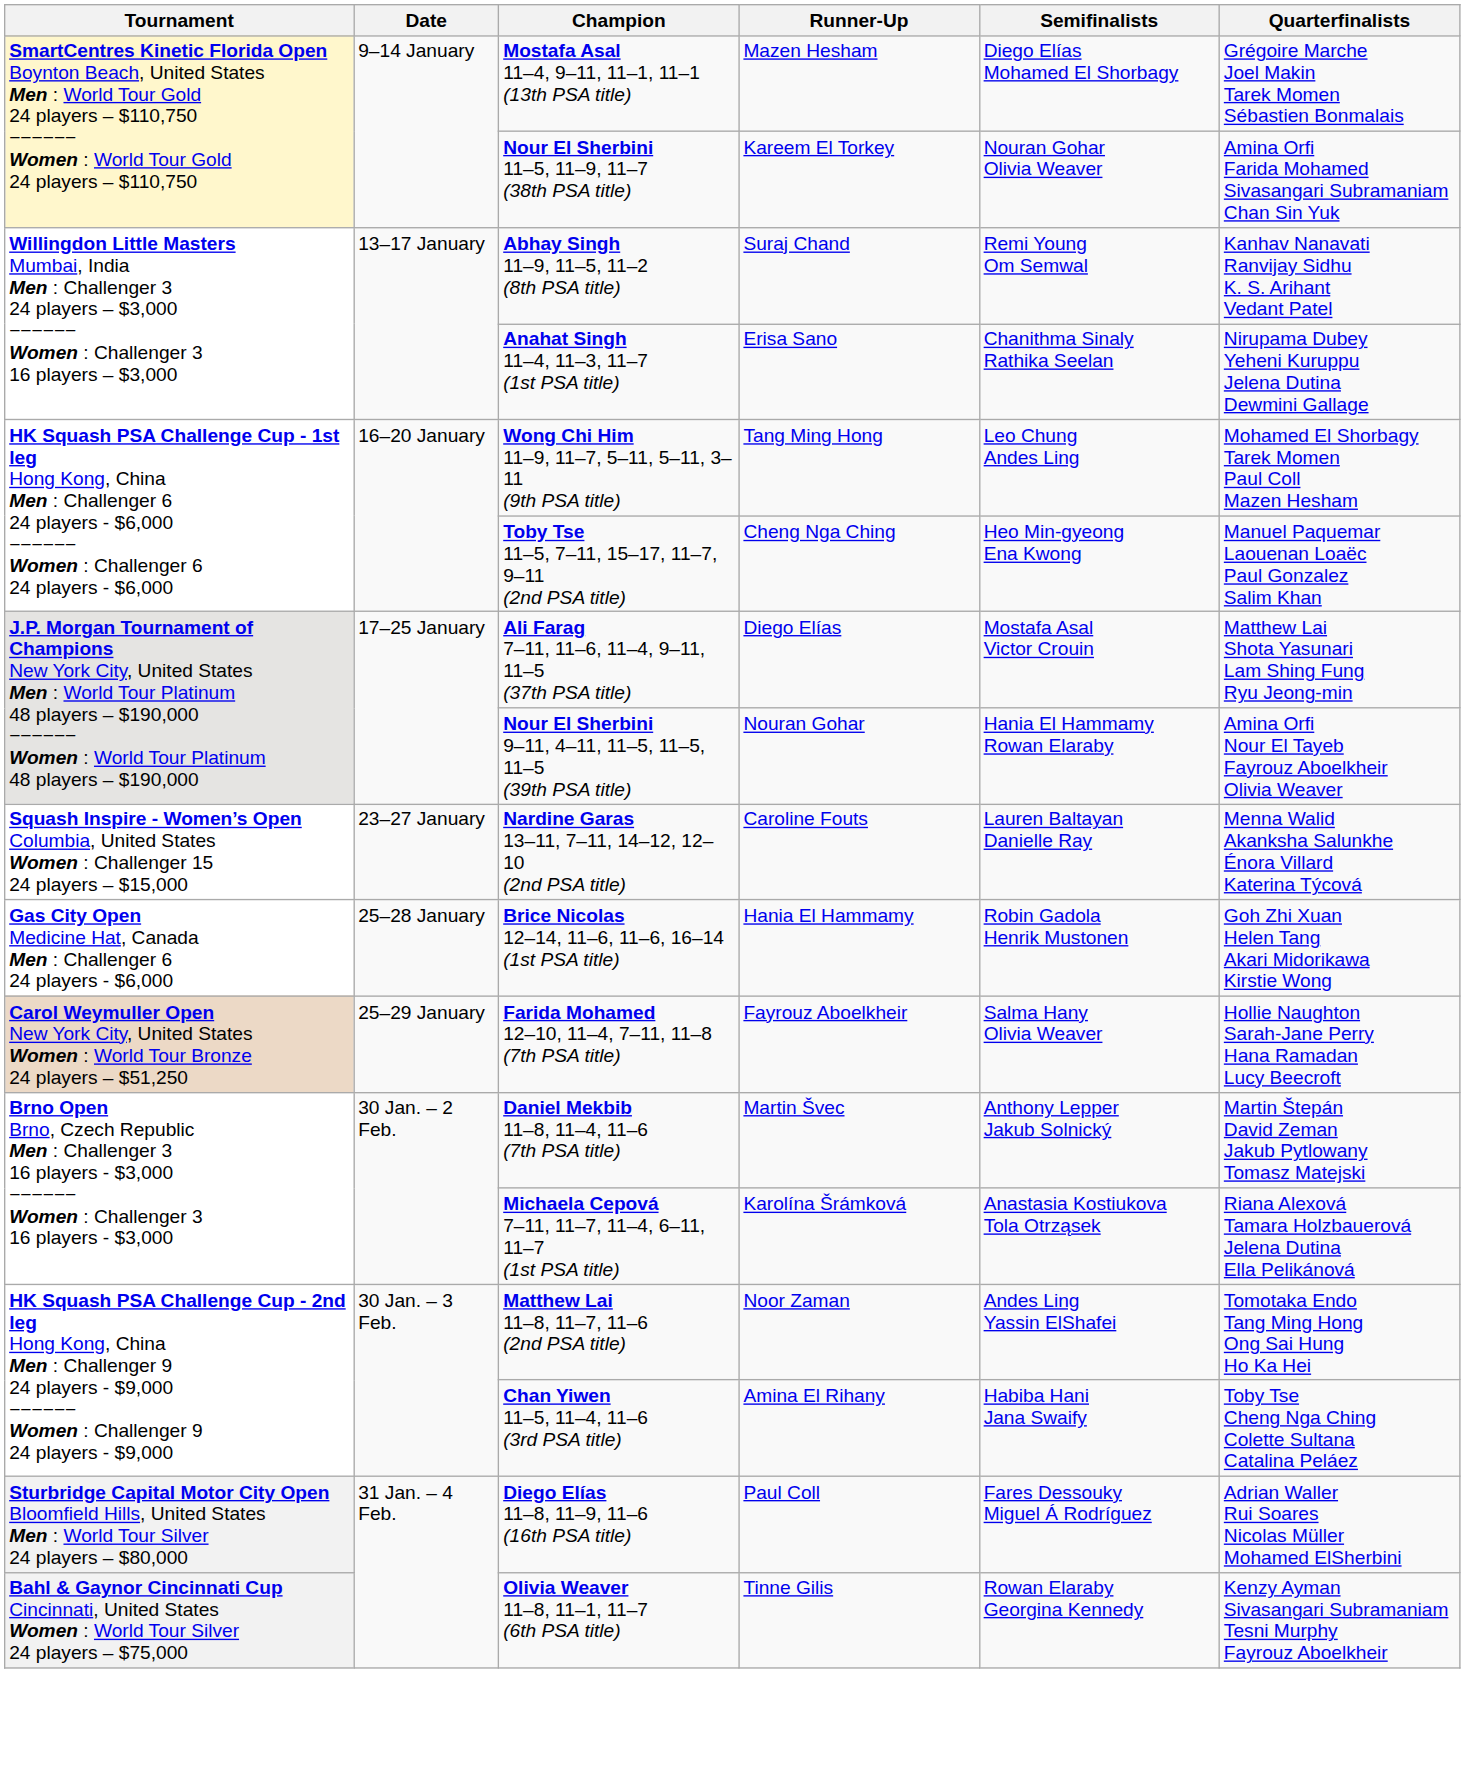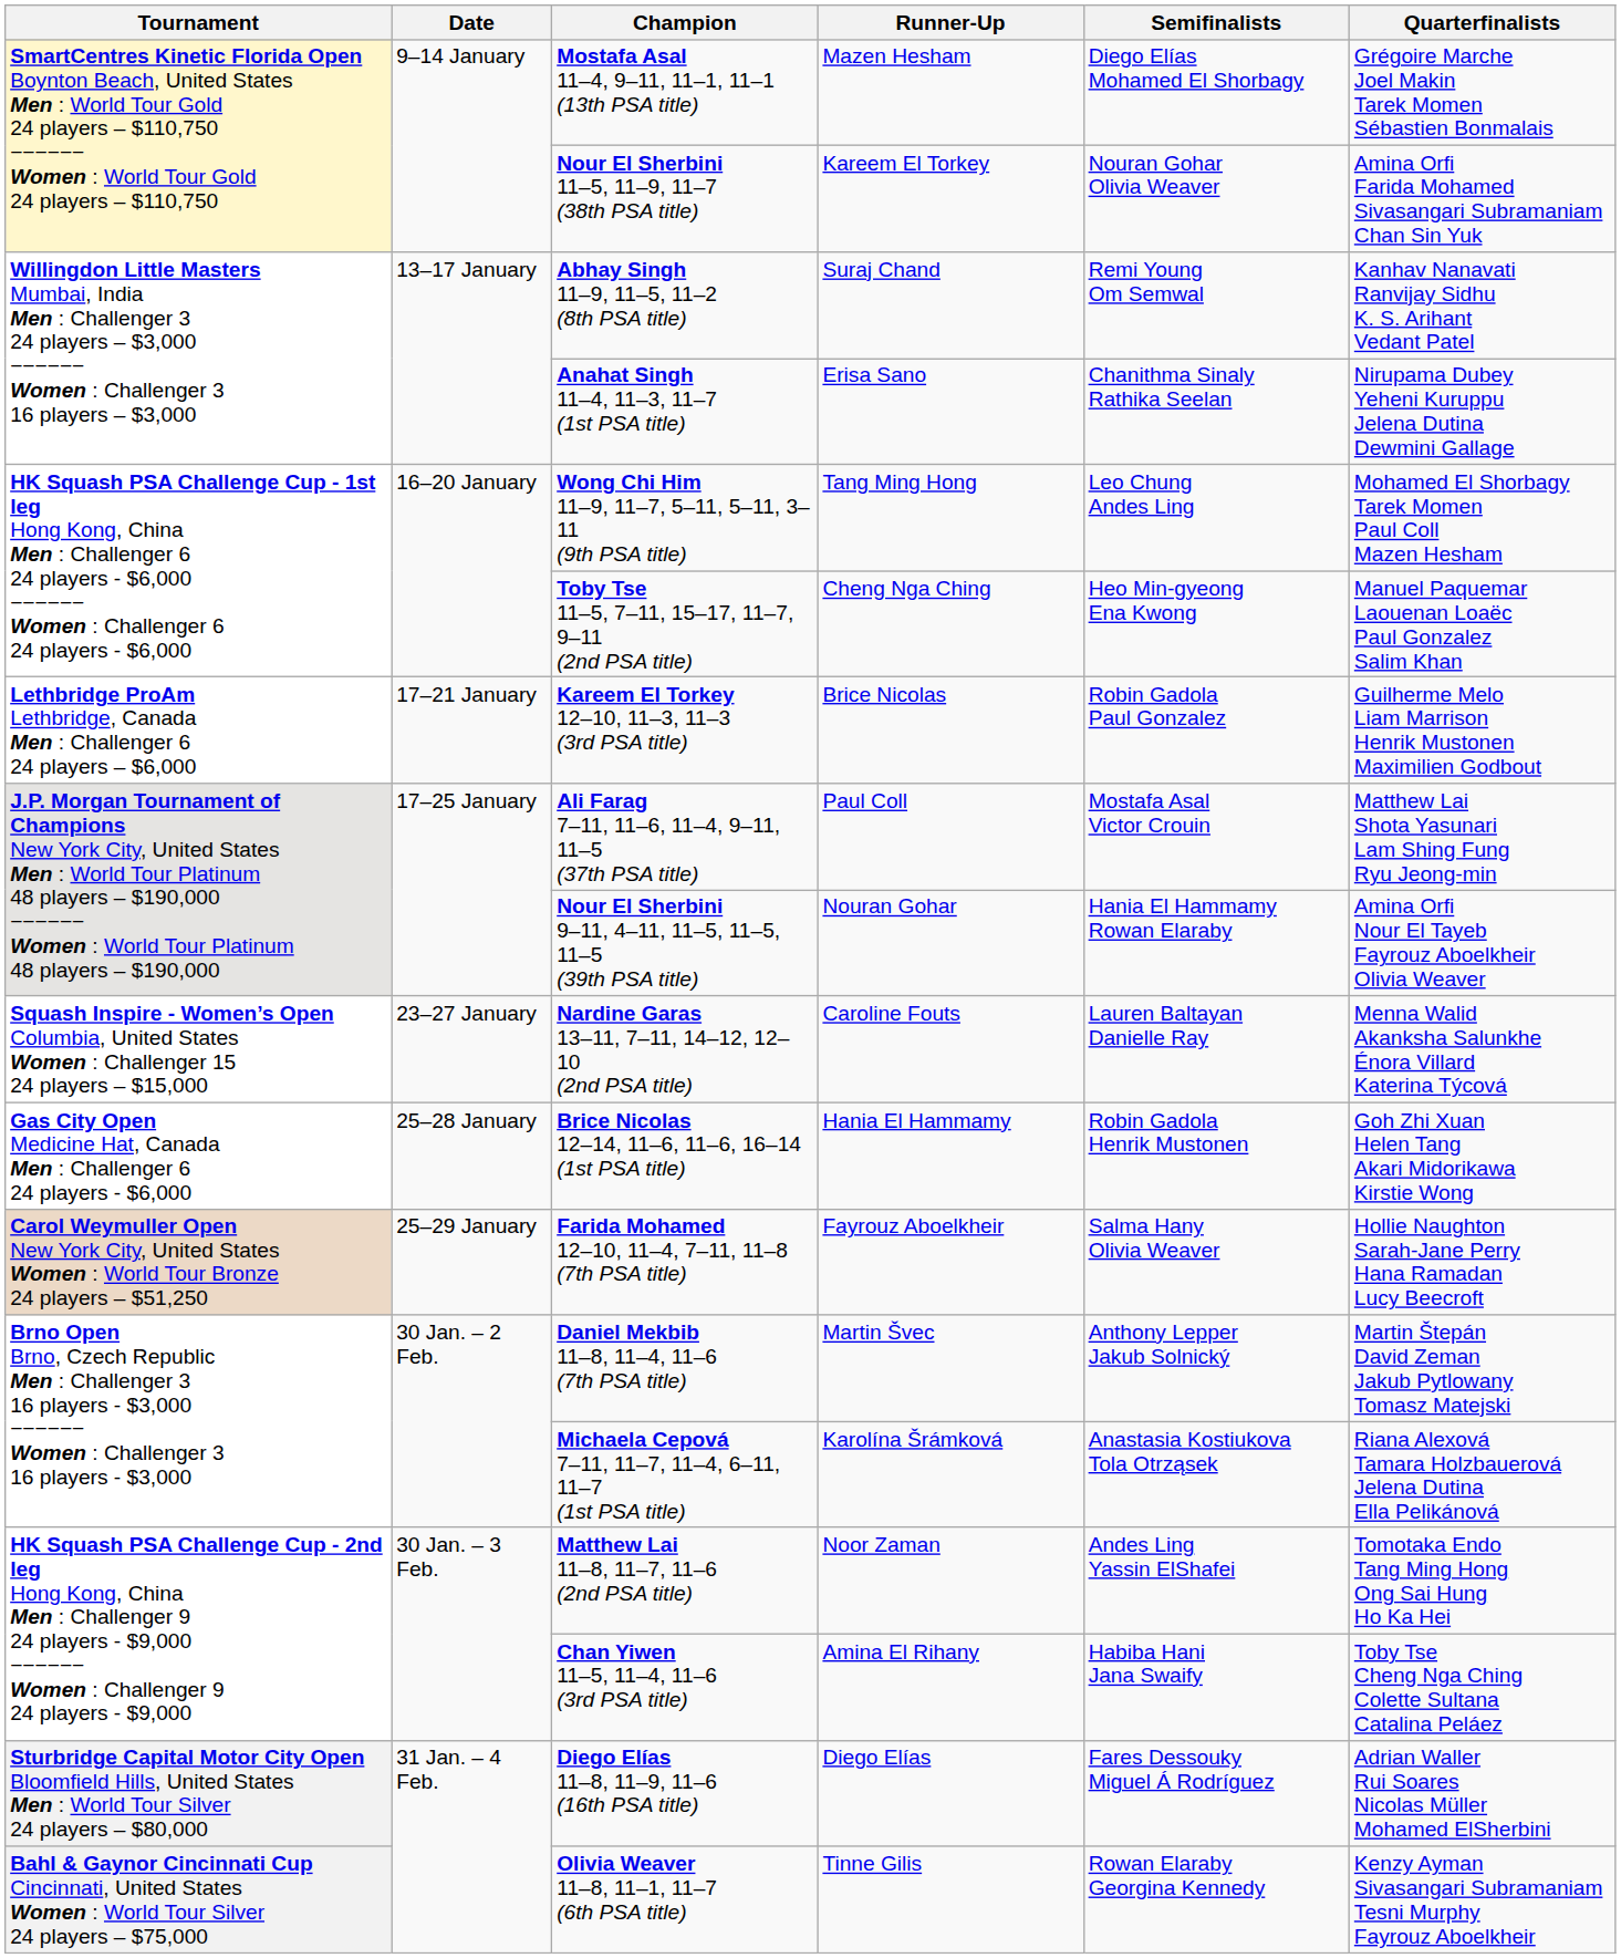 <table class="wikitable" style="font-size:88%">
 <tr>
 <th width=250>Tournament</th>
 <th width=100>Date</th>
 <th width=170>Champion</th>
 <th width=170>Runner-Up</th>
 <th width=170>Semifinalists</th>
 <th width=170>Quarterfinalists</th>
 </tr>
 <tr style="vertical-align:top">
 <td rowspan=2 style="background:#fff7cc;"><strong><a href='#'>SmartCentres Kinetic Florida Open</a></strong><br> <a href='#'>Boynton Beach</a>, United States<br><strong> <em>Men</em> </strong>: <a href='#'>World Tour Gold</a><br>24 players – $110,750<br>−−−−−−<br><strong> <em>Women</em> </strong>: <a href='#'>World Tour Gold</a><br>24 players – $110,750</td>
 <td rowspan=2>9–14 January</td>
 <td> <strong><a href='#'>Mostafa Asal</a></strong><br>11–4, 9–11, 11–1, 11–1<br><em>(13th PSA title)</em></td>
 <td> <a href='#'>Mazen Hesham</a></td>
 <td> <a href='#'>Diego Elías</a><br> <a href='#'>Mohamed El Shorbagy</a></td>
 <td> <a href='#'>Grégoire Marche</a><br> <a href='#'>Joel Makin</a><br> <a href='#'>Tarek Momen</a><br> <a href='#'>Sébastien Bonmalais</a></td>
 </tr>
 <tr style="vertical-align:top">
 <td> <strong><a href='#'>Nour El Sherbini</a></strong><br>11–5, 11–9, 11–7<br><em>(38th PSA title)</em></td>
 <td> <a href='#'>Kareem El Torkey</a></td>
 <td> <a href='#'>Nouran Gohar</a><br> <a href='#'>Olivia Weaver</a></td>
 <td> <a href='#'>Amina Orfi</a><br> <a href='#'>Farida Mohamed</a><br> <a href='#'>Sivasangari Subramaniam</a><br> <a href='#'>Chan Sin Yuk</a></td>
 </tr>
 <tr style="vertical-align:top">
 <td rowspan=2 style="background:#fff;"><strong><a href='#'> Willingdon Little Masters</a></strong><br> <a href='#'>Mumbai</a>, India<br><strong> <em>Men</em> </strong>: Challenger 3<br>24 players – $3,000<br>−−−−−−<br><strong> <em>Women</em> </strong>: Challenger 3<br>16 players – $3,000</td>
 <td rowspan=2>13–17 January</td>
 <td> <strong><a href='#'>Abhay Singh</a></strong><br>11–9, 11–5, 11–2<br><em>(8th PSA title)</em></td>
 <td> <a href='#'>Suraj Chand</a></td>
 <td> <a href='#'>Remi Young</a><br> <a href='#'>Om Semwal</a></td>
 <td> <a href='#'>Kanhav Nanavati</a><br> <a href='#'>Ranvijay Sidhu</a><br> <a href='#'>K. S. Arihant</a><br> <a href='#'>Vedant Patel</a></td>
 </tr>
 <tr style="vertical-align:top">
 <td> <strong><a href='#'>Anahat Singh</a></strong><br>11–4, 11–3, 11–7<br><em>(1st PSA title)</em></td>
 <td> <a href='#'>Erisa Sano</a></td>
 <td> <a href='#'>Chanithma Sinaly</a><br> <a href='#'>Rathika Seelan</a></td>
 <td> <a href='#'>Nirupama Dubey</a><br> <a href='#'>Yeheni Kuruppu</a><br> <a href='#'>Jelena Dutina</a><br> <a href='#'>Dewmini Gallage</a></td>
 </tr>
 <tr style="vertical-align:top">
 <td rowspan=2 style="background:#fff;"><strong><a href='#'>HK Squash PSA Challenge Cup - 1st leg</a></strong><br> <a href='#'>Hong Kong</a>, China<br><strong> <em>Men</em> </strong>: Challenger 6<br>24 players - $6,000<br>−−−−−−<br><strong> <em>Women</em> </strong>: Challenger 6<br>24 players - $6,000</td>
 <td rowspan=2>16–20 January</td>
 <td> <strong><a href='#'>Wong Chi Him</a></strong><br>11–9, 11–7, 5–11, 5–11, 3–11<br><em>(9th PSA title)</em></td>
 <td> <a href='#'>Tang Ming Hong</a></td>
 <td> <a href='#'>Leo Chung</a><br> <a href='#'>Andes Ling</a></td>
 <td> <a href='#'>Mohamed El Shorbagy</a><br> <a href='#'>Tarek Momen</a><br> <a href='#'>Paul Coll</a><br> <a href='#'>Mazen Hesham</a></td>
 </tr>
 <tr style="vertical-align:top">
 <td> <strong><a href='#'>Toby Tse</a></strong><br>11–5, 7–11, 15–17, 11–7, 9–11<br><em>(2nd PSA title)</em></td>
 <td> <a href='#'>Cheng Nga Ching</a></td>
 <td> <a href='#'>Heo Min-gyeong</a><br> <a href='#'>Ena Kwong</a></td>
 <td> <a href='#'>Manuel Paquemar</a><br> <a href='#'>Laouenan Loaëc</a><br> <a href='#'>Paul Gonzalez</a><br> <a href='#'>Salim Khan</a></td>
 </tr>
 <tr style="vertical-align:top">
+<td style="background:#fff;"><strong><a href='#'>Lethbridge ProAm</a></strong><br> <a href='#'>Lethbridge</a>, Canada<br><strong> <em>Men</em> </strong>: Challenger 6<br>24 players – $6,000</td>
+<td>17–21 January</td>
+<td> <strong><a href='#'>Kareem El Torkey</a></strong><br>12–10, 11–3, 11–3<br><em>(3rd PSA title)</em></td>
+<td> <a href='#'>Brice Nicolas</a></td>
+<td> <a href='#'>Robin Gadola</a><br> <a href='#'>Paul Gonzalez</a></td>
+<td> <a href='#'>Guilherme Melo</a><br> <a href='#'>Liam Marrison</a><br> <a href='#'>Henrik Mustonen</a><br> <a href='#'>Maximilien Godbout</a></td>
+</tr>
+<tr style="vertical-align:top">
 <td rowspan=2 style="background:#E5E4E2;"><strong><a href='#'>J.P. Morgan Tournament of Champions</a></strong><br> <a href='#'>New York City</a>, United States<br><strong> <em>Men</em> </strong>: <a href='#'>World Tour Platinum</a><br>48 players – $190,000<br>−−−−−−<br><strong> <em>Women</em> </strong>: <a href='#'>World Tour Platinum</a><br>48 players – $190,000</td>
 <td rowspan=2>17–25 January</td>
 <td> <strong><a href='#'>Ali Farag</a></strong><br>7–11, 11–6, 11–4, 9–11, 11–5<br><em>(37th PSA title)</em></td>
-<td> <a href='#'>Diego Elías</a></td>
+<td> <a href='#'>Paul Coll</a></td>
 <td> <a href='#'>Mostafa Asal</a><br> <a href='#'>Victor Crouin</a></td>
 <td> <a href='#'>Matthew Lai</a><br> <a href='#'>Shota Yasunari</a><br> <a href='#'>Lam Shing Fung</a><br> <a href='#'>Ryu Jeong-min</a></td>
 </tr>
 <tr style="vertical-align:top">
 <td> <strong><a href='#'>Nour El Sherbini</a></strong><br>9–11, 4–11, 11–5, 11–5, 11–5<br><em>(39th PSA title)</em></td>
 <td> <a href='#'>Nouran Gohar</a></td>
 <td> <a href='#'>Hania El Hammamy</a><br> <a href='#'>Rowan Elaraby</a></td>
 <td> <a href='#'>Amina Orfi</a><br> <a href='#'>Nour El Tayeb</a><br> <a href='#'>Fayrouz Aboelkheir</a><br> <a href='#'>Olivia Weaver</a></td>
 </tr>
 <tr style="vertical-align:top">
 <td style="background:#fff;"><strong><a href='#'>Squash Inspire - Women’s Open</a></strong><br> <a href='#'>Columbia</a>, United States<br><strong> <em>Women</em> </strong>: Challenger 15<br>24 players – $15,000</td>
 <td>23–27 January</td>
 <td> <strong><a href='#'>Nardine Garas</a></strong><br>13–11, 7–11, 14–12, 12–10<br><em>(2nd PSA title)</em></td>
 <td> <a href='#'>Caroline Fouts</a></td>
 <td> <a href='#'>Lauren Baltayan</a><br> <a href='#'>Danielle Ray</a></td>
 <td> <a href='#'>Menna Walid</a><br> <a href='#'>Akanksha Salunkhe</a><br> <a href='#'>Énora Villard</a><br> <a href='#'>Katerina Týcová</a></td>
 </tr>
 <tr style="vertical-align:top">
 <td style="background:#fff;"><strong><a href='#'>Gas City Open</a></strong><br> <a href='#'>Medicine Hat</a>, Canada<br><strong> <em>Men</em> </strong>: Challenger 6<br>24 players - $6,000</td>
 <td>25–28 January</td>
 <td> <strong><a href='#'>Brice Nicolas</a></strong><br>12–14, 11–6, 11–6, 16–14<br><em>(1st PSA title)</em></td>
 <td> <a href='#'>Hania El Hammamy</a></td>
 <td> <a href='#'>Robin Gadola</a><br> <a href='#'>Henrik Mustonen</a></td>
 <td> <a href='#'>Goh Zhi Xuan</a><br> <a href='#'>Helen Tang</a><br> <a href='#'>Akari Midorikawa</a><br> <a href='#'>Kirstie Wong</a></td>
 </tr>
 <tr style="vertical-align:top">
 <td style="background:#ecd9c6;"><strong><a href='#'>Carol Weymuller Open</a></strong><br> <a href='#'>New York City</a>, United States<br><strong> <em>Women</em> </strong>: <a href='#'>World Tour Bronze</a><br>24 players – $51,250</td>
 <td>25–29 January</td>
 <td> <strong><a href='#'>Farida Mohamed</a></strong><br>12–10, 11–4, 7–11, 11–8<br><em>(7th PSA title)</em></td>
 <td> <a href='#'>Fayrouz Aboelkheir</a></td>
 <td> <a href='#'>Salma Hany</a><br> <a href='#'>Olivia Weaver</a></td>
 <td> <a href='#'>Hollie Naughton</a><br> <a href='#'>Sarah-Jane Perry</a><br> <a href='#'>Hana Ramadan</a><br> <a href='#'>Lucy Beecroft</a></td>
 </tr>
 <tr style="vertical-align:top">
 <td rowspan=2 style="background:#fff;"><strong><a href='#'>Brno Open</a></strong><br> <a href='#'>Brno</a>, Czech Republic<br><strong> <em>Men</em> </strong>: Challenger 3<br>16 players - $3,000<br>−−−−−−<br><strong> <em>Women</em> </strong>: Challenger 3<br>16 players - $3,000</td>
 <td rowspan=2>30 Jan. – 2 Feb.</td>
 <td> <strong><a href='#'>Daniel Mekbib</a></strong><br>11–8, 11–4, 11–6<br><em>(7th PSA title)</em></td>
 <td> <a href='#'>Martin Švec</a></td>
 <td> <a href='#'>Anthony Lepper</a><br> <a href='#'>Jakub Solnický</a></td>
 <td> <a href='#'>Martin Štepán</a><br> <a href='#'>David Zeman</a><br> <a href='#'>Jakub Pytlowany</a><br> <a href='#'>Tomasz Matejski</a></td>
 </tr>
 <tr style="vertical-align:top">
 <td> <strong><a href='#'>Michaela Cepová</a></strong><br>7–11, 11–7, 11–4, 6–11, 11–7<br><em>(1st PSA title)</em></td>
 <td> <a href='#'>Karolína Šrámková</a></td>
 <td> <a href='#'>Anastasia Kostiukova</a><br> <a href='#'>Tola Otrząsek</a></td>
 <td> <a href='#'>Riana Alexová</a><br> <a href='#'>Tamara Holzbauerová</a><br> <a href='#'>Jelena Dutina</a><br> <a href='#'>Ella Pelikánová</a></td>
 </tr>
 <tr style="vertical-align:top">
 <td rowspan=2 style="background:#fff;"><strong><a href='#'>HK Squash PSA Challenge Cup - 2nd leg</a></strong><br> <a href='#'>Hong Kong</a>, China<br><strong> <em>Men</em> </strong>: Challenger 9<br>24 players - $9,000<br>−−−−−−<br><strong> <em>Women</em> </strong>: Challenger 9<br>24 players - $9,000</td>
 <td rowspan=2>30 Jan. – 3 Feb.</td>
 <td> <strong><a href='#'>Matthew Lai</a></strong><br>11–8, 11–7, 11–6<br><em>(2nd PSA title)</em></td>
 <td> <a href='#'>Noor Zaman</a></td>
 <td> <a href='#'>Andes Ling</a><br> <a href='#'>Yassin ElShafei</a></td>
 <td> <a href='#'>Tomotaka Endo</a><br> <a href='#'>Tang Ming Hong</a><br> <a href='#'>Ong Sai Hung</a><br> <a href='#'>Ho Ka Hei</a></td>
 </tr>
 <tr style="vertical-align:top">
 <td> <strong><a href='#'>Chan Yiwen</a></strong><br>11–5, 11–4, 11–6<br><em>(3rd PSA title)</em></td>
 <td> <a href='#'>Amina El Rihany</a></td>
 <td> <a href='#'>Habiba Hani</a><br> <a href='#'>Jana Swaify</a></td>
 <td> <a href='#'>Toby Tse</a><br> <a href='#'>Cheng Nga Ching</a><br> <a href='#'>Colette Sultana</a><br> <a href='#'>Catalina Peláez</a></td>
 </tr>
 <tr style="vertical-align:top">
 <td style="background:#f2f2f2;"><strong><a href='#'>Sturbridge Capital Motor City Open</a></strong><br> <a href='#'>Bloomfield Hills</a>, United States<br><strong> <em>Men</em> </strong>: <a href='#'>World Tour Silver</a><br>24 players – $80,000</td>
 <td rowspan=2>31 Jan. – 4 Feb.</td>
 <td> <strong><a href='#'>Diego Elías</a></strong><br>11–8, 11–9, 11–6<br><em>(16th PSA title)</em></td>
-<td> <a href='#'>Paul Coll</a></td>
+<td> <a href='#'>Diego Elías</a></td>
 <td> <a href='#'>Fares Dessouky</a><br> <a href='#'>Miguel Á Rodríguez</a></td>
 <td> <a href='#'>Adrian Waller</a><br> <a href='#'>Rui Soares</a><br> <a href='#'>Nicolas Müller</a><br> <a href='#'>Mohamed ElSherbini</a></td>
 </tr>
 <tr style="vertical-align:top">
 <td style="background:#f2f2f2;"><strong><a href='#'>Bahl & Gaynor Cincinnati Cup</a></strong><br> <a href='#'>Cincinnati</a>, United States<br><strong> <em>Women</em> </strong>: <a href='#'>World Tour Silver</a><br>24 players – $75,000</td>
 <td> <strong><a href='#'>Olivia Weaver</a></strong><br>11–8, 11–1, 11–7<br><em>(6th PSA title)</em></td>
 <td> <a href='#'>Tinne Gilis</a></td>
 <td> <a href='#'>Rowan Elaraby</a><br> <a href='#'>Georgina Kennedy</a></td>
 <td> <a href='#'>Kenzy Ayman</a><br> <a href='#'>Sivasangari Subramaniam</a><br> <a href='#'>Tesni Murphy</a><br> <a href='#'>Fayrouz Aboelkheir</a></td>
 </tr>
 </table>
